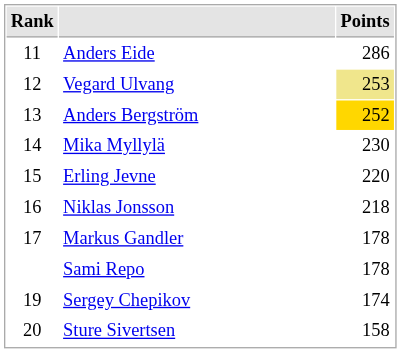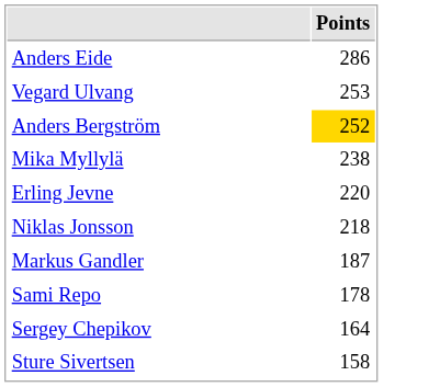 <table cellspacing="1" cellpadding="3" style="border:1px solid #AAAAAA;font-size:86%">
 <tr style="background-color: #E4E4E4;">
-<th style="border-bottom:1px solid #AAAAAA" width=10>Rank</th>
 <th style="border-bottom:1px solid #AAAAAA" width=200></th>
 <th style="border-bottom:1px solid #AAAAAA" width=20 align=right>Points</th>
 </tr>
 <tr>
-<td align=center>11</td>
 <td> <a href='#'>Anders Eide</a></td>
 <td align=right>286</td>
 </tr>
 <tr>
-<td align=center>12</td>
 <td> <a href='#'>Vegard Ulvang</a></td>
-<td align=right style="background: khaki;">253</td>
+<td align=right>253</td>
 </tr>
 <tr>
-<td align=center>13</td>
 <td> <a href='#'>Anders Bergström</a></td>
 <td align=right style="background: gold;">252</td>
 </tr>
 <tr>
-<td align=center>14</td>
 <td> <a href='#'>Mika Myllylä</a></td>
-<td align=right>230</td>
+<td align=right>238</td>
 </tr>
 <tr>
-<td align=center>15</td>
 <td> <a href='#'>Erling Jevne</a></td>
 <td align=right>220</td>
 </tr>
 <tr>
-<td align=center>16</td>
 <td> <a href='#'>Niklas Jonsson</a></td>
 <td align=right>218</td>
 </tr>
 <tr>
-<td align=center>17</td>
 <td> <a href='#'>Markus Gandler</a></td>
-<td align=right>178</td>
+<td align=right>187</td>
 </tr>
 <tr>
-<td align=center></td>
 <td> <a href='#'>Sami Repo</a></td>
 <td align=right>178</td>
 </tr>
 <tr>
-<td align=center>19</td>
 <td> <a href='#'>Sergey Chepikov</a></td>
-<td align=right>174</td>
+<td align=right>164</td>
 </tr>
 <tr>
-<td align=center>20</td>
 <td> <a href='#'>Sture Sivertsen</a></td>
 <td align=right>158</td>
 </tr>
 </table>
